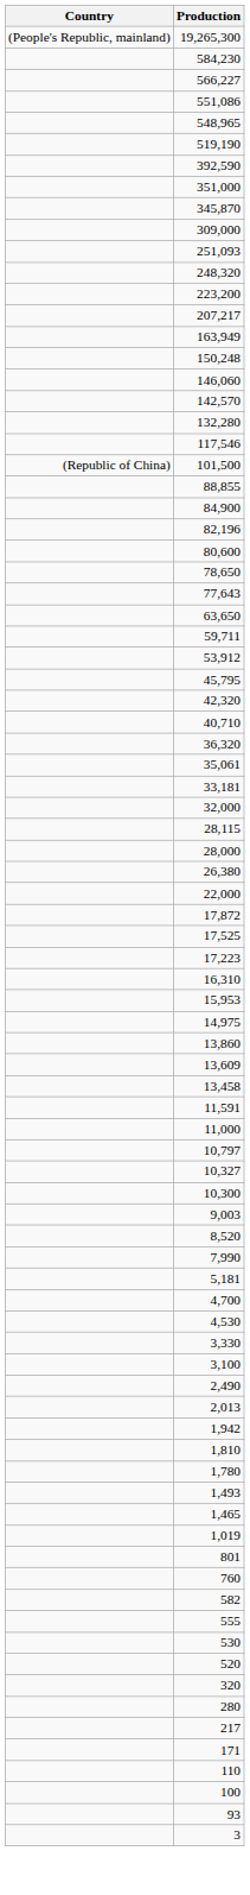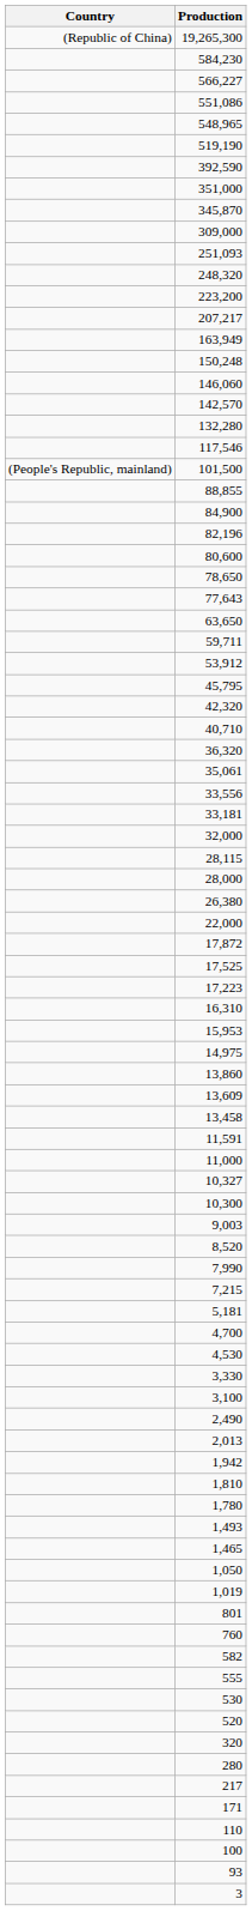 <table class="wikitable sortable static-row-numbers" style="text-align:right;">
 <tr class="static-row-header" style="text-align:center;vertical-align:bottom;">
 <th>Country</th>
 <th>Production</th>
 </tr>
 <tr>
-<td> (People's Republic, mainland)</td>
+<td> (Republic of China)</td>
 <td>19,265,300</td>
 </tr>
 <tr>
 <td></td>
 <td>584,230</td>
 </tr>
 <tr>
 <td></td>
 <td>566,227</td>
 </tr>
 <tr>
 <td></td>
 <td>551,086</td>
 </tr>
 <tr>
 <td></td>
 <td>548,965</td>
 </tr>
 <tr>
 <td></td>
 <td>519,190</td>
 </tr>
 <tr>
 <td></td>
 <td>392,590</td>
 </tr>
 <tr>
 <td></td>
 <td>351,000</td>
 </tr>
 <tr>
 <td></td>
 <td>345,870</td>
 </tr>
 <tr>
 <td></td>
 <td>309,000</td>
 </tr>
 <tr>
 <td></td>
 <td>251,093</td>
 </tr>
 <tr>
 <td></td>
 <td>248,320</td>
 </tr>
 <tr>
 <td></td>
 <td>223,200</td>
 </tr>
 <tr>
 <td></td>
 <td>207,217</td>
 </tr>
 <tr>
 <td></td>
 <td>163,949</td>
 </tr>
 <tr>
 <td></td>
 <td>150,248</td>
 </tr>
 <tr>
 <td></td>
 <td>146,060</td>
 </tr>
 <tr>
 <td></td>
 <td>142,570</td>
 </tr>
 <tr>
 <td></td>
 <td>132,280</td>
 </tr>
 <tr>
 <td></td>
 <td>117,546</td>
 </tr>
 <tr>
-<td> (Republic of China)</td>
+<td> (People's Republic, mainland)</td>
 <td>101,500</td>
 </tr>
 <tr>
 <td></td>
 <td>88,855</td>
 </tr>
 <tr>
 <td></td>
 <td>84,900</td>
 </tr>
 <tr>
 <td></td>
 <td>82,196</td>
 </tr>
 <tr>
 <td></td>
 <td>80,600</td>
 </tr>
 <tr>
 <td></td>
 <td>78,650</td>
 </tr>
 <tr>
 <td></td>
 <td>77,643</td>
 </tr>
 <tr>
 <td></td>
 <td>63,650</td>
 </tr>
 <tr>
 <td></td>
 <td>59,711</td>
 </tr>
 <tr>
 <td></td>
 <td>53,912</td>
 </tr>
 <tr>
 <td></td>
 <td>45,795</td>
 </tr>
 <tr>
 <td></td>
 <td>42,320</td>
 </tr>
 <tr>
 <td></td>
 <td>40,710</td>
 </tr>
 <tr>
 <td></td>
 <td>36,320</td>
 </tr>
 <tr>
 <td></td>
 <td>35,061</td>
+</tr>
+<tr>
+<td></td>
+<td>33,556</td>
 </tr>
 <tr>
 <td></td>
 <td>33,181</td>
 </tr>
 <tr>
 <td></td>
 <td>32,000</td>
 </tr>
 <tr>
 <td></td>
 <td>28,115</td>
 </tr>
 <tr>
 <td></td>
 <td>28,000</td>
 </tr>
 <tr>
 <td></td>
 <td>26,380</td>
 </tr>
 <tr>
 <td></td>
 <td>22,000</td>
 </tr>
 <tr>
 <td></td>
 <td>17,872</td>
 </tr>
 <tr>
 <td></td>
 <td>17,525</td>
 </tr>
 <tr>
 <td></td>
 <td>17,223</td>
 </tr>
 <tr>
 <td></td>
 <td>16,310</td>
 </tr>
 <tr>
 <td></td>
 <td>15,953</td>
 </tr>
 <tr>
 <td></td>
 <td>14,975</td>
 </tr>
 <tr>
 <td></td>
 <td>13,860</td>
 </tr>
 <tr>
 <td></td>
 <td>13,609</td>
 </tr>
 <tr>
 <td></td>
 <td>13,458</td>
 </tr>
 <tr>
 <td></td>
 <td>11,591</td>
 </tr>
 <tr>
 <td></td>
 <td>11,000</td>
 </tr>
 <tr>
 <td></td>
-<td>10,797</td>
-</tr>
-<tr>
-<td></td>
 <td>10,327</td>
 </tr>
 <tr>
 <td></td>
 <td>10,300</td>
 </tr>
 <tr>
 <td></td>
 <td>9,003</td>
 </tr>
 <tr>
 <td></td>
 <td>8,520</td>
 </tr>
 <tr>
 <td></td>
 <td>7,990</td>
+</tr>
+<tr>
+<td></td>
+<td>7,215</td>
 </tr>
 <tr>
 <td></td>
 <td>5,181</td>
 </tr>
 <tr>
 <td></td>
 <td>4,700</td>
 </tr>
 <tr>
 <td></td>
 <td>4,530</td>
 </tr>
 <tr>
 <td></td>
 <td>3,330</td>
 </tr>
 <tr>
 <td></td>
 <td>3,100</td>
 </tr>
 <tr>
 <td></td>
 <td>2,490</td>
 </tr>
 <tr>
 <td></td>
 <td>2,013</td>
 </tr>
 <tr>
 <td></td>
 <td>1,942</td>
 </tr>
 <tr>
 <td></td>
 <td>1,810</td>
 </tr>
 <tr>
 <td></td>
 <td>1,780</td>
 </tr>
 <tr>
 <td></td>
 <td>1,493</td>
 </tr>
 <tr>
 <td></td>
 <td>1,465</td>
+</tr>
+<tr>
+<td></td>
+<td>1,050</td>
 </tr>
 <tr>
 <td></td>
 <td>1,019</td>
 </tr>
 <tr>
 <td></td>
 <td>801</td>
 </tr>
 <tr>
 <td></td>
 <td>760</td>
 </tr>
 <tr>
 <td></td>
 <td>582</td>
 </tr>
 <tr>
 <td></td>
 <td>555</td>
 </tr>
 <tr>
 <td></td>
 <td>530</td>
 </tr>
 <tr>
 <td></td>
 <td>520</td>
 </tr>
 <tr>
 <td></td>
 <td>320</td>
 </tr>
 <tr>
 <td></td>
 <td>280</td>
 </tr>
 <tr>
 <td></td>
 <td>217</td>
 </tr>
 <tr>
 <td></td>
 <td>171</td>
 </tr>
 <tr>
 <td></td>
 <td>110</td>
 </tr>
 <tr>
 <td></td>
 <td>100</td>
 </tr>
 <tr>
 <td></td>
 <td>93</td>
 </tr>
 <tr>
 <td></td>
 <td>3</td>
 </tr>
 </table>
